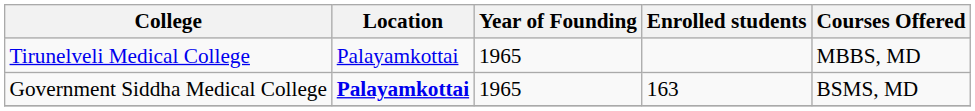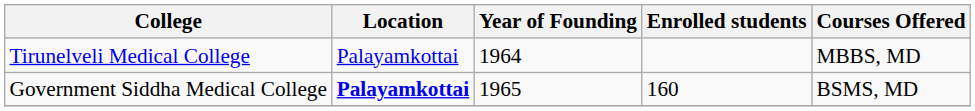 <table class="wikitable sortable">
 <tr>
 <th>College</th>
 <th>Location</th>
 <th>Year of Founding</th>
 <th>Enrolled students</th>
 <th>Courses Offered</th>
 </tr>
 <tr>
 <td><a href='#'>Tirunelveli Medical College</a></td>
 <td><a href='#'>Palayamkottai</a></td>
-<td>1965</td>
+<td>1964</td>
 <td></td>
 <td>MBBS, MD</td>
 </tr>
 <tr>
 <td>Government Siddha Medical College</td>
 <td><strong><a href='#'>Palayamkottai</a></strong></td>
 <td>1965</td>
-<td>163</td>
+<td>160</td>
 <td>BSMS, MD</td>
 </tr>
 <tr>
 </tr>
 </table>
